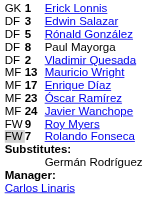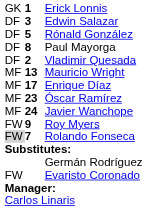 <table cellspacing="0" cellpadding="0" style="font-size:90%; margin:0.2em auto;">
 <tr>
 <th width="25"></th>
 <th width="25"></th>
 </tr>
 <tr>
 <td>GK</td>
 <td><strong>1</strong></td>
 <td> <a href='#'>Erick Lonnis</a></td>
 </tr>
 <tr>
 <td>DF</td>
 <td><strong>3</strong></td>
 <td> <a href='#'>Edwin Salazar</a></td>
 </tr>
 <tr>
 <td>DF</td>
 <td><strong>5</strong></td>
 <td> <a href='#'>Rónald González</a></td>
 </tr>
 <tr>
 <td>DF</td>
 <td><strong>8</strong></td>
 <td> Paul Mayorga</td>
 </tr>
 <tr>
 <td>DF</td>
 <td><strong>2</strong></td>
 <td> <a href='#'>Vladimir Quesada</a></td>
 </tr>
 <tr>
 <td>MF</td>
 <td><strong>13</strong></td>
 <td> <a href='#'>Mauricio Wright</a></td>
 </tr>
 <tr>
 <td>MF</td>
 <td><strong>17</strong></td>
 <td> <a href='#'>Enrique Díaz</a></td>
 </tr>
 <tr>
 <td>MF</td>
 <td><strong>23</strong></td>
 <td> <a href='#'>Óscar Ramírez</a></td>
 </tr>
 <tr>
 <td>MF</td>
 <td><strong>24</strong></td>
 <td> <a href='#'>Javier Wanchope</a></td>
 </tr>
 <tr>
 <td>FW</td>
 <td><strong>9</strong></td>
 <td> <a href='#'>Roy Myers</a></td>
 </tr>
 <tr>
 <td style="background: lightgrey;">FW</td>
 <td><strong>7</strong></td>
 <td> <a href='#'>Rolando Fonseca</a></td>
 </tr>
 <tr>
 <td colspan=3><strong>Substitutes:</strong></td>
 </tr>
 <tr>
 <td></td>
 <td></td>
 <td> Germán Rodríguez</td>
 <td></td>
 <td></td>
 </tr>
 <tr>
+<td>FW</td>
+<td></td>
+<td> <a href='#'>Evaristo Coronado</a></td>
+<td></td>
+<td></td>
+</tr>
+<tr>
 <td colspan=3><strong>Manager:</strong></td>
 </tr>
 <tr>
 <td colspan=4> <a href='#'>Carlos Linaris</a></td>
 </tr>
 </table>
